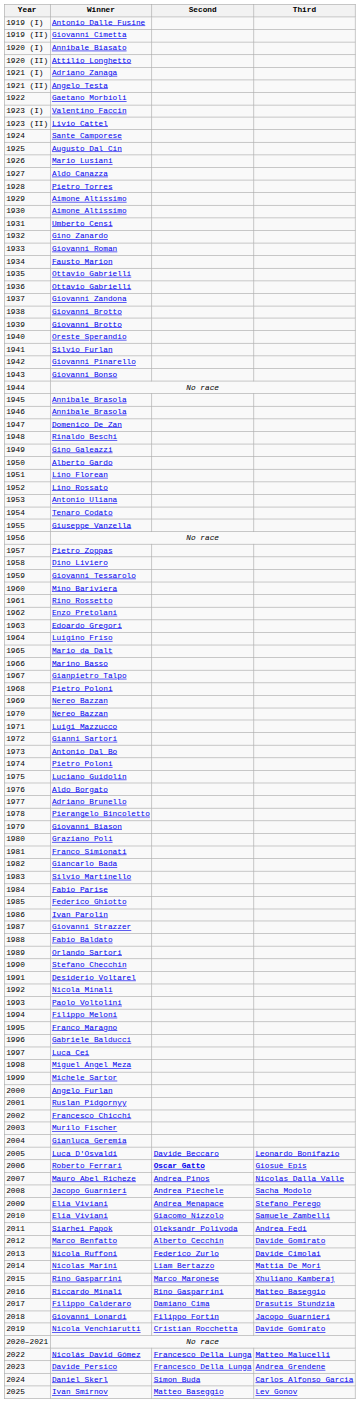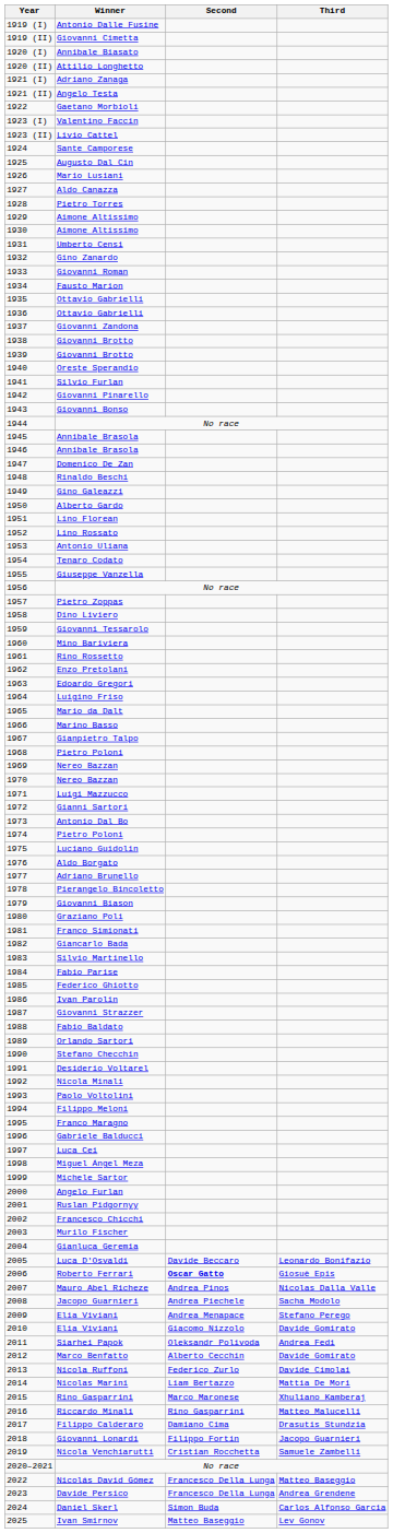 <table class="wikitable" style="font-size:95%">
 <tr>
 <th>Year</th>
 <th>Winner</th>
 <th>Second</th>
 <th>Third</th>
 </tr>
 <tr>
 <td>1919 (I)</td>
 <td> <a href='#'>Antonio Dalle Fusine</a></td>
 <td></td>
 <td></td>
 </tr>
 <tr>
 <td>1919 (II)</td>
 <td> <a href='#'>Giovanni Cimetta</a></td>
 <td></td>
 <td></td>
 </tr>
 <tr>
 <td>1920 (I)</td>
 <td> <a href='#'>Annibale Biasato</a></td>
 <td></td>
 <td></td>
 </tr>
 <tr>
 <td>1920 (II)</td>
 <td> <a href='#'>Attilio Longhetto</a></td>
 <td></td>
 <td></td>
 </tr>
 <tr>
 <td>1921 (I)</td>
 <td> <a href='#'>Adriano Zanaga</a></td>
 <td></td>
 <td></td>
 </tr>
 <tr>
 <td>1921 (II)</td>
 <td> <a href='#'>Angelo Testa</a></td>
 <td></td>
 <td></td>
 </tr>
 <tr>
 <td>1922</td>
 <td> <a href='#'>Gaetano Morbioli</a></td>
 <td></td>
 <td></td>
 </tr>
 <tr>
 <td>1923 (I)</td>
 <td> <a href='#'>Valentino Faccin</a></td>
 <td></td>
 <td></td>
 </tr>
 <tr>
 <td>1923 (II)</td>
 <td> <a href='#'>Livio Cattel</a></td>
 <td></td>
 <td></td>
 </tr>
 <tr>
 <td>1924</td>
 <td> <a href='#'>Sante Camporese</a></td>
 <td></td>
 <td></td>
 </tr>
 <tr>
 <td>1925</td>
 <td> <a href='#'>Augusto Dal Cin</a></td>
 <td></td>
 <td></td>
 </tr>
 <tr>
 <td>1926</td>
 <td> <a href='#'>Mario Lusiani</a></td>
 <td></td>
 <td></td>
 </tr>
 <tr>
 <td>1927</td>
 <td> <a href='#'>Aldo Canazza</a></td>
 <td></td>
 <td></td>
 </tr>
 <tr>
 <td>1928</td>
 <td> <a href='#'>Pietro Torres</a></td>
 <td></td>
 <td></td>
 </tr>
 <tr>
 <td>1929</td>
 <td> <a href='#'>Aimone Altissimo</a></td>
 <td></td>
 <td></td>
 </tr>
 <tr>
 <td>1930</td>
 <td> <a href='#'>Aimone Altissimo</a></td>
 <td></td>
 <td></td>
 </tr>
 <tr>
 <td>1931</td>
 <td> <a href='#'>Umberto Censi</a></td>
 <td></td>
 <td></td>
 </tr>
 <tr>
 <td>1932</td>
 <td> <a href='#'>Gino Zanardo</a></td>
 <td></td>
 <td></td>
 </tr>
 <tr>
 <td>1933</td>
 <td> <a href='#'>Giovanni Roman</a></td>
 <td></td>
 <td></td>
 </tr>
 <tr>
 <td>1934</td>
 <td> <a href='#'>Fausto Marion</a></td>
 <td></td>
 <td></td>
 </tr>
 <tr>
 <td>1935</td>
 <td> <a href='#'>Ottavio Gabrielli</a></td>
 <td></td>
 <td></td>
 </tr>
 <tr>
 <td>1936</td>
 <td> <a href='#'>Ottavio Gabrielli</a></td>
 <td></td>
 <td></td>
 </tr>
 <tr>
 <td>1937</td>
 <td> <a href='#'>Giovanni Zandona</a></td>
 <td></td>
 <td></td>
 </tr>
 <tr>
 <td>1938</td>
 <td> <a href='#'>Giovanni Brotto</a></td>
 <td></td>
 <td></td>
 </tr>
 <tr>
 <td>1939</td>
 <td> <a href='#'>Giovanni Brotto</a></td>
 <td></td>
 <td></td>
 </tr>
 <tr>
 <td>1940</td>
 <td> <a href='#'>Oreste Sperandio</a></td>
 <td></td>
 <td></td>
 </tr>
 <tr>
 <td>1941</td>
 <td> <a href='#'>Silvio Furlan</a></td>
 <td></td>
 <td></td>
 </tr>
 <tr>
 <td>1942</td>
 <td> <a href='#'>Giovanni Pinarello</a></td>
 <td></td>
 <td></td>
 </tr>
 <tr>
 <td>1943</td>
 <td> <a href='#'>Giovanni Bonso</a></td>
 <td></td>
 <td></td>
 </tr>
 <tr>
 <td>1944</td>
 <td colspan=3; align=center><em>No race</em></td>
 </tr>
 <tr>
 <td>1945</td>
 <td> <a href='#'>Annibale Brasola</a></td>
 <td></td>
 <td></td>
 </tr>
 <tr>
 <td>1946</td>
 <td> <a href='#'>Annibale Brasola</a></td>
 <td></td>
 <td></td>
 </tr>
 <tr>
 <td>1947</td>
 <td> <a href='#'>Domenico De Zan</a></td>
 <td></td>
 <td></td>
 </tr>
 <tr>
 <td>1948</td>
 <td> <a href='#'>Rinaldo Beschi</a></td>
 <td></td>
 <td></td>
 </tr>
 <tr>
 <td>1949</td>
 <td> <a href='#'>Gino Galeazzi</a></td>
 <td></td>
 <td></td>
 </tr>
 <tr>
 <td>1950</td>
 <td> <a href='#'>Alberto Gardo</a></td>
 <td></td>
 <td></td>
 </tr>
 <tr>
 <td>1951</td>
 <td> <a href='#'>Lino Florean</a></td>
 <td></td>
 <td></td>
 </tr>
 <tr>
 <td>1952</td>
 <td> <a href='#'>Lino Rossato</a></td>
 <td></td>
 <td></td>
 </tr>
 <tr>
 <td>1953</td>
 <td> <a href='#'>Antonio Uliana</a></td>
 <td></td>
 <td></td>
 </tr>
 <tr>
 <td>1954</td>
 <td> <a href='#'>Tenaro Codato</a></td>
 <td></td>
 <td></td>
 </tr>
 <tr>
 <td>1955</td>
 <td> <a href='#'>Giuseppe Vanzella</a></td>
 <td></td>
 <td></td>
 </tr>
 <tr>
 <td>1956</td>
 <td colspan=3; align=center><em>No race</em></td>
 </tr>
 <tr>
 <td>1957</td>
 <td> <a href='#'>Pietro Zoppas</a></td>
 <td></td>
 <td></td>
 </tr>
 <tr>
 <td>1958</td>
 <td> <a href='#'>Dino Liviero</a></td>
 <td></td>
 <td></td>
 </tr>
 <tr>
 <td>1959</td>
 <td> <a href='#'>Giovanni Tessarolo</a></td>
 <td></td>
 <td></td>
 </tr>
 <tr>
 <td>1960</td>
 <td> <a href='#'>Mino Bariviera</a></td>
 <td></td>
 <td></td>
 </tr>
 <tr>
 <td>1961</td>
 <td> <a href='#'>Rino Rossetto</a></td>
 <td></td>
 <td></td>
 </tr>
 <tr>
 <td>1962</td>
 <td> <a href='#'>Enzo Pretolani</a></td>
 <td></td>
 <td></td>
 </tr>
 <tr>
 <td>1963</td>
 <td> <a href='#'>Edoardo Gregori</a></td>
 <td></td>
 <td></td>
 </tr>
 <tr>
 <td>1964</td>
 <td> <a href='#'>Luigino Friso</a></td>
 <td></td>
 <td></td>
 </tr>
 <tr>
 <td>1965</td>
 <td> <a href='#'>Mario da Dalt</a></td>
 <td></td>
 <td></td>
 </tr>
 <tr>
 <td>1966</td>
 <td> <a href='#'>Marino Basso</a></td>
 <td></td>
 <td></td>
 </tr>
 <tr>
 <td>1967</td>
 <td> <a href='#'>Gianpietro Talpo</a></td>
 <td></td>
 <td></td>
 </tr>
 <tr>
 <td>1968</td>
 <td> <a href='#'>Pietro Poloni</a></td>
 <td></td>
 <td></td>
 </tr>
 <tr>
 <td>1969</td>
 <td> <a href='#'>Nereo Bazzan</a></td>
 <td></td>
 <td></td>
 </tr>
 <tr>
 <td>1970</td>
 <td> <a href='#'>Nereo Bazzan</a></td>
 <td></td>
 <td></td>
 </tr>
 <tr>
 <td>1971</td>
 <td> <a href='#'>Luigi Mazzucco</a></td>
 <td></td>
 <td></td>
 </tr>
 <tr>
 <td>1972</td>
 <td> <a href='#'>Gianni Sartori</a></td>
 <td></td>
 <td></td>
 </tr>
 <tr>
 <td>1973</td>
 <td> <a href='#'>Antonio Dal Bo</a></td>
 <td></td>
 <td></td>
 </tr>
 <tr>
 <td>1974</td>
 <td> <a href='#'>Pietro Poloni</a></td>
 <td></td>
 <td></td>
 </tr>
 <tr>
 <td>1975</td>
 <td> <a href='#'>Luciano Guidolin</a></td>
 <td></td>
 <td></td>
 </tr>
 <tr>
 <td>1976</td>
 <td> <a href='#'>Aldo Borgato</a></td>
 <td></td>
 <td></td>
 </tr>
 <tr>
 <td>1977</td>
 <td> <a href='#'>Adriano Brunello</a></td>
 <td></td>
 <td></td>
 </tr>
 <tr>
 <td>1978</td>
 <td> <a href='#'>Pierangelo Bincoletto</a></td>
 <td></td>
 <td></td>
 </tr>
 <tr>
 <td>1979</td>
 <td> <a href='#'>Giovanni Biason</a></td>
 <td></td>
 <td></td>
 </tr>
 <tr>
 <td>1980</td>
 <td> <a href='#'>Graziano Poli</a></td>
 <td></td>
 <td></td>
 </tr>
 <tr>
 <td>1981</td>
 <td> <a href='#'>Franco Simionati</a></td>
 <td></td>
 <td></td>
 </tr>
 <tr>
 <td>1982</td>
 <td> <a href='#'>Giancarlo Bada</a></td>
 <td></td>
 <td></td>
 </tr>
 <tr>
 <td>1983</td>
 <td> <a href='#'>Silvio Martinello</a></td>
 <td></td>
 <td></td>
 </tr>
 <tr>
 <td>1984</td>
 <td> <a href='#'>Fabio Parise</a></td>
 <td></td>
 <td></td>
 </tr>
 <tr>
 <td>1985</td>
 <td> <a href='#'>Federico Ghiotto</a></td>
 <td></td>
 <td></td>
 </tr>
 <tr>
 <td>1986</td>
 <td> <a href='#'>Ivan Parolin</a></td>
 <td></td>
 <td></td>
 </tr>
 <tr>
 <td>1987</td>
 <td> <a href='#'>Giovanni Strazzer</a></td>
 <td></td>
 <td></td>
 </tr>
 <tr>
 <td>1988</td>
 <td> <a href='#'>Fabio Baldato</a></td>
 <td></td>
 <td></td>
 </tr>
 <tr>
 <td>1989</td>
 <td> <a href='#'>Orlando Sartori</a></td>
 <td></td>
 <td></td>
 </tr>
 <tr>
 <td>1990</td>
 <td> <a href='#'>Stefano Checchin</a></td>
 <td></td>
 <td></td>
 </tr>
 <tr>
 <td>1991</td>
 <td> <a href='#'>Desiderio Voltarel</a></td>
 <td></td>
 <td></td>
 </tr>
 <tr>
 <td>1992</td>
 <td> <a href='#'>Nicola Minali</a></td>
 <td></td>
 <td></td>
 </tr>
 <tr>
 <td>1993</td>
 <td> <a href='#'>Paolo Voltolini</a></td>
 <td></td>
 <td></td>
 </tr>
 <tr>
 <td>1994</td>
 <td> <a href='#'>Filippo Meloni</a></td>
 <td></td>
 <td></td>
 </tr>
 <tr>
 <td>1995</td>
 <td> <a href='#'>Franco Maragno</a></td>
 <td></td>
 <td></td>
 </tr>
 <tr>
 <td>1996</td>
 <td> <a href='#'>Gabriele Balducci</a></td>
 <td></td>
 <td></td>
 </tr>
 <tr>
 <td>1997</td>
 <td> <a href='#'>Luca Cei</a></td>
 <td></td>
 <td></td>
 </tr>
 <tr>
 <td>1998</td>
 <td> <a href='#'>Miguel Ángel Meza</a></td>
 <td></td>
 <td></td>
 </tr>
 <tr>
 <td>1999</td>
 <td> <a href='#'>Michele Sartor</a></td>
 <td></td>
 <td></td>
 </tr>
 <tr>
 <td>2000</td>
 <td> <a href='#'>Angelo Furlan</a></td>
 <td></td>
 <td></td>
 </tr>
 <tr>
 <td>2001</td>
 <td> <a href='#'>Ruslan Pidgornyy</a></td>
 <td></td>
 <td></td>
 </tr>
 <tr>
 <td>2002</td>
 <td> <a href='#'>Francesco Chicchi</a></td>
 <td></td>
 <td></td>
 </tr>
 <tr>
 <td>2003</td>
 <td> <a href='#'>Murilo Fischer</a></td>
 <td></td>
 <td></td>
 </tr>
 <tr>
 <td>2004</td>
 <td> <a href='#'>Gianluca Geremia</a></td>
 <td></td>
 <td></td>
 </tr>
 <tr>
 <td>2005</td>
 <td> <a href='#'>Luca D'Osvaldi</a></td>
 <td> <a href='#'>Davide Beccaro</a></td>
 <td> <a href='#'>Leonardo Bonifazio</a></td>
 </tr>
 <tr>
 <td>2006</td>
 <td> <a href='#'>Roberto Ferrari</a></td>
 <td><strong> <a href='#'>Oscar Gatto</a></strong></td>
 <td> <a href='#'>Giosuè Epis</a></td>
 </tr>
 <tr>
 <td>2007</td>
 <td> <a href='#'>Mauro Abel Richeze</a></td>
 <td> <a href='#'>Andrea Pinos</a></td>
 <td> <a href='#'>Nicolas Dalla Valle</a></td>
 </tr>
 <tr>
 <td>2008</td>
 <td> <a href='#'>Jacopo Guarnieri</a></td>
 <td> <a href='#'>Andrea Piechele</a></td>
 <td> <a href='#'>Sacha Modolo</a></td>
 </tr>
 <tr>
 <td>2009</td>
 <td> <a href='#'>Elia Viviani</a></td>
 <td> <a href='#'>Andrea Menapace</a></td>
 <td> <a href='#'>Stefano Perego</a></td>
 </tr>
 <tr>
 <td>2010</td>
 <td> <a href='#'>Elia Viviani</a></td>
 <td> <a href='#'>Giacomo Nizzolo</a></td>
-<td> <a href='#'>Samuele Zambelli</a></td>
+<td> <a href='#'>Davide Gomirato</a></td>
 </tr>
 <tr>
 <td>2011</td>
 <td> <a href='#'>Siarhei Papok</a></td>
 <td> <a href='#'>Oleksandr Polivoda</a></td>
 <td> <a href='#'>Andrea Fedi</a></td>
 </tr>
 <tr>
 <td>2012</td>
 <td> <a href='#'>Marco Benfatto</a></td>
 <td> <a href='#'>Alberto Cecchin</a></td>
 <td> <a href='#'>Davide Gomirato</a></td>
 </tr>
 <tr>
 <td>2013</td>
 <td> <a href='#'>Nicola Ruffoni</a></td>
 <td> <a href='#'>Federico Zurlo</a></td>
 <td> <a href='#'>Davide Cimolai</a></td>
 </tr>
 <tr>
 <td>2014</td>
 <td> <a href='#'>Nicolas Marini</a></td>
 <td> <a href='#'>Liam Bertazzo</a></td>
 <td> <a href='#'>Mattia De Mori</a></td>
 </tr>
 <tr>
 <td>2015</td>
 <td> <a href='#'>Rino Gasparrini</a></td>
 <td> <a href='#'>Marco Maronese</a></td>
 <td> <a href='#'>Xhuliano Kamberaj</a></td>
 </tr>
 <tr>
 <td>2016</td>
 <td> <a href='#'>Riccardo Minali</a></td>
 <td> <a href='#'>Rino Gasparrini</a></td>
-<td> <a href='#'>Matteo Baseggio</a></td>
+<td> <a href='#'>Matteo Malucelli</a></td>
 </tr>
 <tr>
 <td>2017</td>
 <td> <a href='#'>Filippo Calderaro</a></td>
 <td> <a href='#'>Damiano Cima</a></td>
 <td> <a href='#'>Drasutis Stundzia</a></td>
 </tr>
 <tr>
 <td>2018</td>
 <td> <a href='#'>Giovanni Lonardi</a></td>
 <td> <a href='#'>Filippo Fortin</a></td>
 <td> <a href='#'>Jacopo Guarnieri</a></td>
 </tr>
 <tr>
 <td>2019</td>
 <td> <a href='#'>Nicola Venchiarutti</a></td>
 <td> <a href='#'>Cristian Rocchetta</a></td>
-<td> <a href='#'>Davide Gomirato</a></td>
+<td> <a href='#'>Samuele Zambelli</a></td>
 </tr>
 <tr>
 <td>2020–2021</td>
 <td colspan=3 align=center><em>No race</em></td>
 </tr>
 <tr>
 <td>2022</td>
 <td> <a href='#'>Nicolás David Gómez</a></td>
 <td> <a href='#'>Francesco Della Lunga</a></td>
-<td> <a href='#'>Matteo Malucelli</a></td>
+<td> <a href='#'>Matteo Baseggio</a></td>
 </tr>
 <tr>
 <td>2023</td>
 <td> <a href='#'>Davide Persico</a></td>
 <td> <a href='#'>Francesco Della Lunga</a></td>
 <td> <a href='#'>Andrea Grendene</a></td>
 </tr>
 <tr>
 <td>2024 </td>
 <td> <a href='#'>Daniel Skerl</a></td>
 <td> <a href='#'>Simon Buda</a></td>
 <td> <a href='#'>Carlos Alfonso Garcia</a></td>
 </tr>
 <tr>
 <td>2025</td>
 <td><a href='#'>Ivan Smirnov</a></td>
 <td> <a href='#'>Matteo Baseggio</a></td>
 <td><a href='#'>Lev Gonov</a></td>
 </tr>
 </table>
